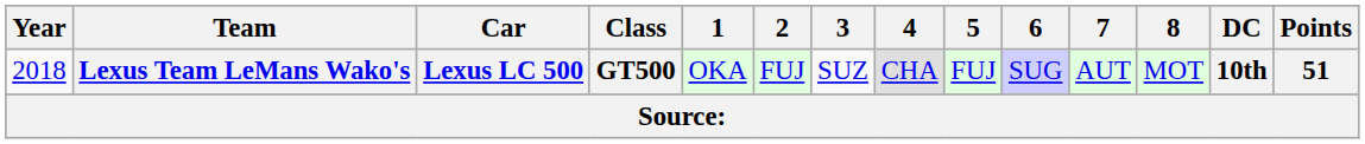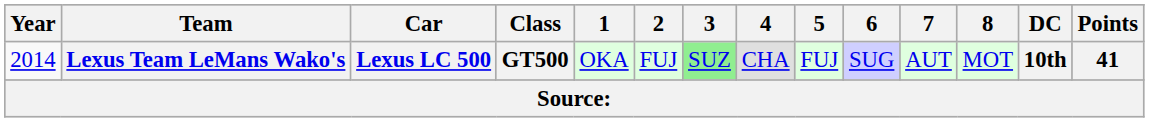 <table class="wikitable" style="text-align:center; font-size:85%">
 <tr>
 <th>Year</th>
 <th>Team</th>
 <th>Car</th>
 <th>Class</th>
 <th>1</th>
 <th>2</th>
 <th>3</th>
 <th>4</th>
 <th>5</th>
 <th>6</th>
 <th>7</th>
 <th>8</th>
 <th>DC</th>
 <th>Points</th>
 </tr>
 <tr>
-<td><a href='#'>2018</a></td>
+<td><a href='#'>2014</a></td>
 <th nowrap><a href='#'>Lexus Team LeMans Wako's</a></th>
 <th nowrap><a href='#'>Lexus LC 500</a></th>
 <th>GT500</th>
 <td style="background:#DFFFDF;"><a href='#'>OKA</a><br></td>
 <td style="background:#DFFFDF;"><a href='#'>FUJ</a><br></td>
-<td><a href='#'>SUZ</a></td>
+<td style="background: lightgreen;"><a href='#'>SUZ</a></td>
 <td style="background:#DFDFDF;"><a href='#'>CHA</a><br></td>
 <td style="background:#DFFFDF;"><a href='#'>FUJ</a><br></td>
 <td style="background:#CFCFFF;"><a href='#'>SUG</a><br></td>
 <td style="background:#DFFFDF;"><a href='#'>AUT</a><br></td>
 <td style="background:#DFFFDF;"><a href='#'>MOT</a><br></td>
 <th>10th</th>
-<th>51</th>
+<th>41</th>
 </tr>
 <tr>
 <th colspan="14">Source:</th>
 </tr>
 </table>
